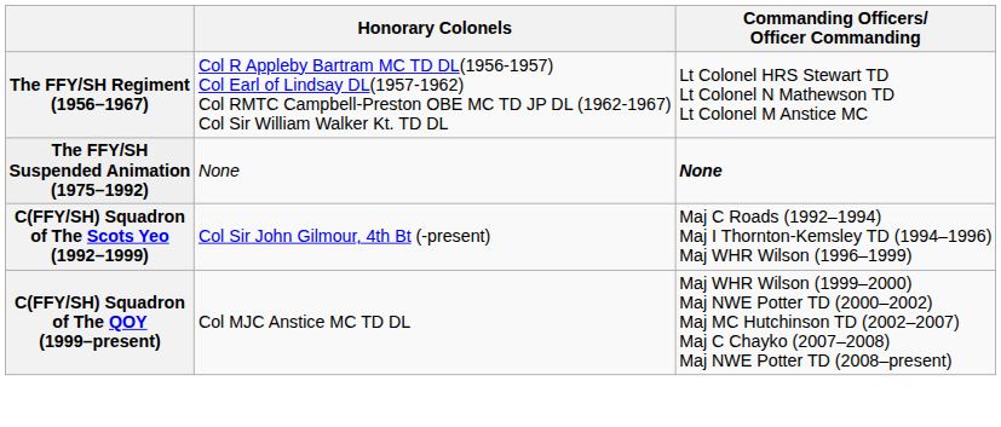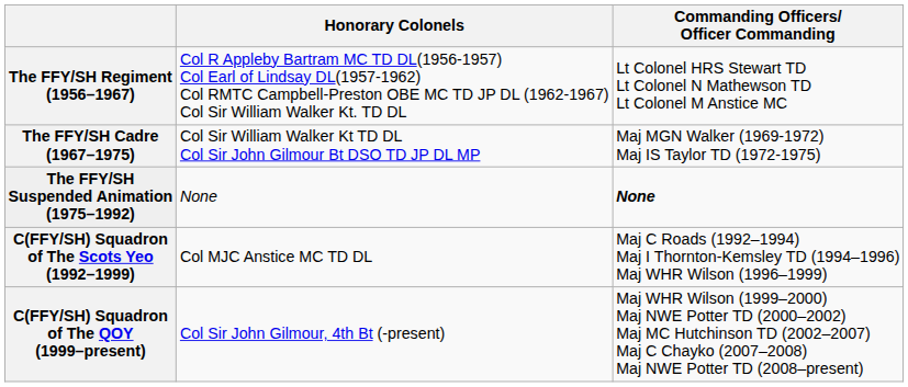 <table class="wikitable" style="margin:auto;">
 <tr>
 <th></th>
 <th>Honorary Colonels</th>
 <th>Commanding Officers/<br>Officer Commanding</th>
 </tr>
 <tr>
 <th>The FFY/SH Regiment<br>(1956–1967)</th>
 <td><a href='#'>Col R Appleby Bartram MC TD DL</a>(1956-1957)<br><a href='#'>Col Earl of Lindsay DL</a>(1957-1962)<br>Col RMTC Campbell-Preston OBE MC TD JP DL (1962-1967)<br>Col Sir William Walker Kt. TD DL</td>
 <td>Lt Colonel HRS Stewart TD<br>Lt Colonel N Mathewson TD<br>Lt Colonel M Anstice MC</td>
 </tr>
 <tr>
+<th>The FFY/SH Cadre<br>(1967–1975)</th>
+<td>Col Sir William Walker Kt TD DL<br><a href='#'>Col Sir John Gilmour Bt DSO TD JP DL MP</a></td>
+<td>Maj MGN Walker (1969-1972)<br>Maj IS Taylor TD (1972-1975)</td>
+</tr>
+<tr>
 <th style="background:#efefef;">The FFY/SH<br>Suspended Animation<br>(1975–1992)</th>
 <td><em>None</em></td>
 <td><strong><em>None</em></strong></td>
 </tr>
 <tr>
 <th>C(FFY/SH) Squadron<br>of The <a href='#'>Scots Yeo</a><br>(1992–1999)</th>
-<td><a href='#'>Col Sir John Gilmour, 4th Bt</a> (-present)</td>
+<td>Col MJC Anstice MC TD DL</td>
 <td>Maj C Roads (1992–1994)<br>Maj I Thornton-Kemsley TD (1994–1996)<br>Maj WHR Wilson (1996–1999)</td>
 </tr>
 <tr>
 <th>C(FFY/SH) Squadron<br>of The <a href='#'>QOY</a><br>(1999–present)</th>
-<td>Col MJC Anstice MC TD DL</td>
+<td><a href='#'>Col Sir John Gilmour, 4th Bt</a> (-present)</td>
 <td>Maj WHR Wilson (1999–2000)<br>Maj NWE Potter TD (2000–2002)<br>Maj MC Hutchinson TD (2002–2007)<br>Maj C Chayko (2007–2008)<br>Maj NWE Potter TD (2008–present)</td>
 </tr>
 </table>
